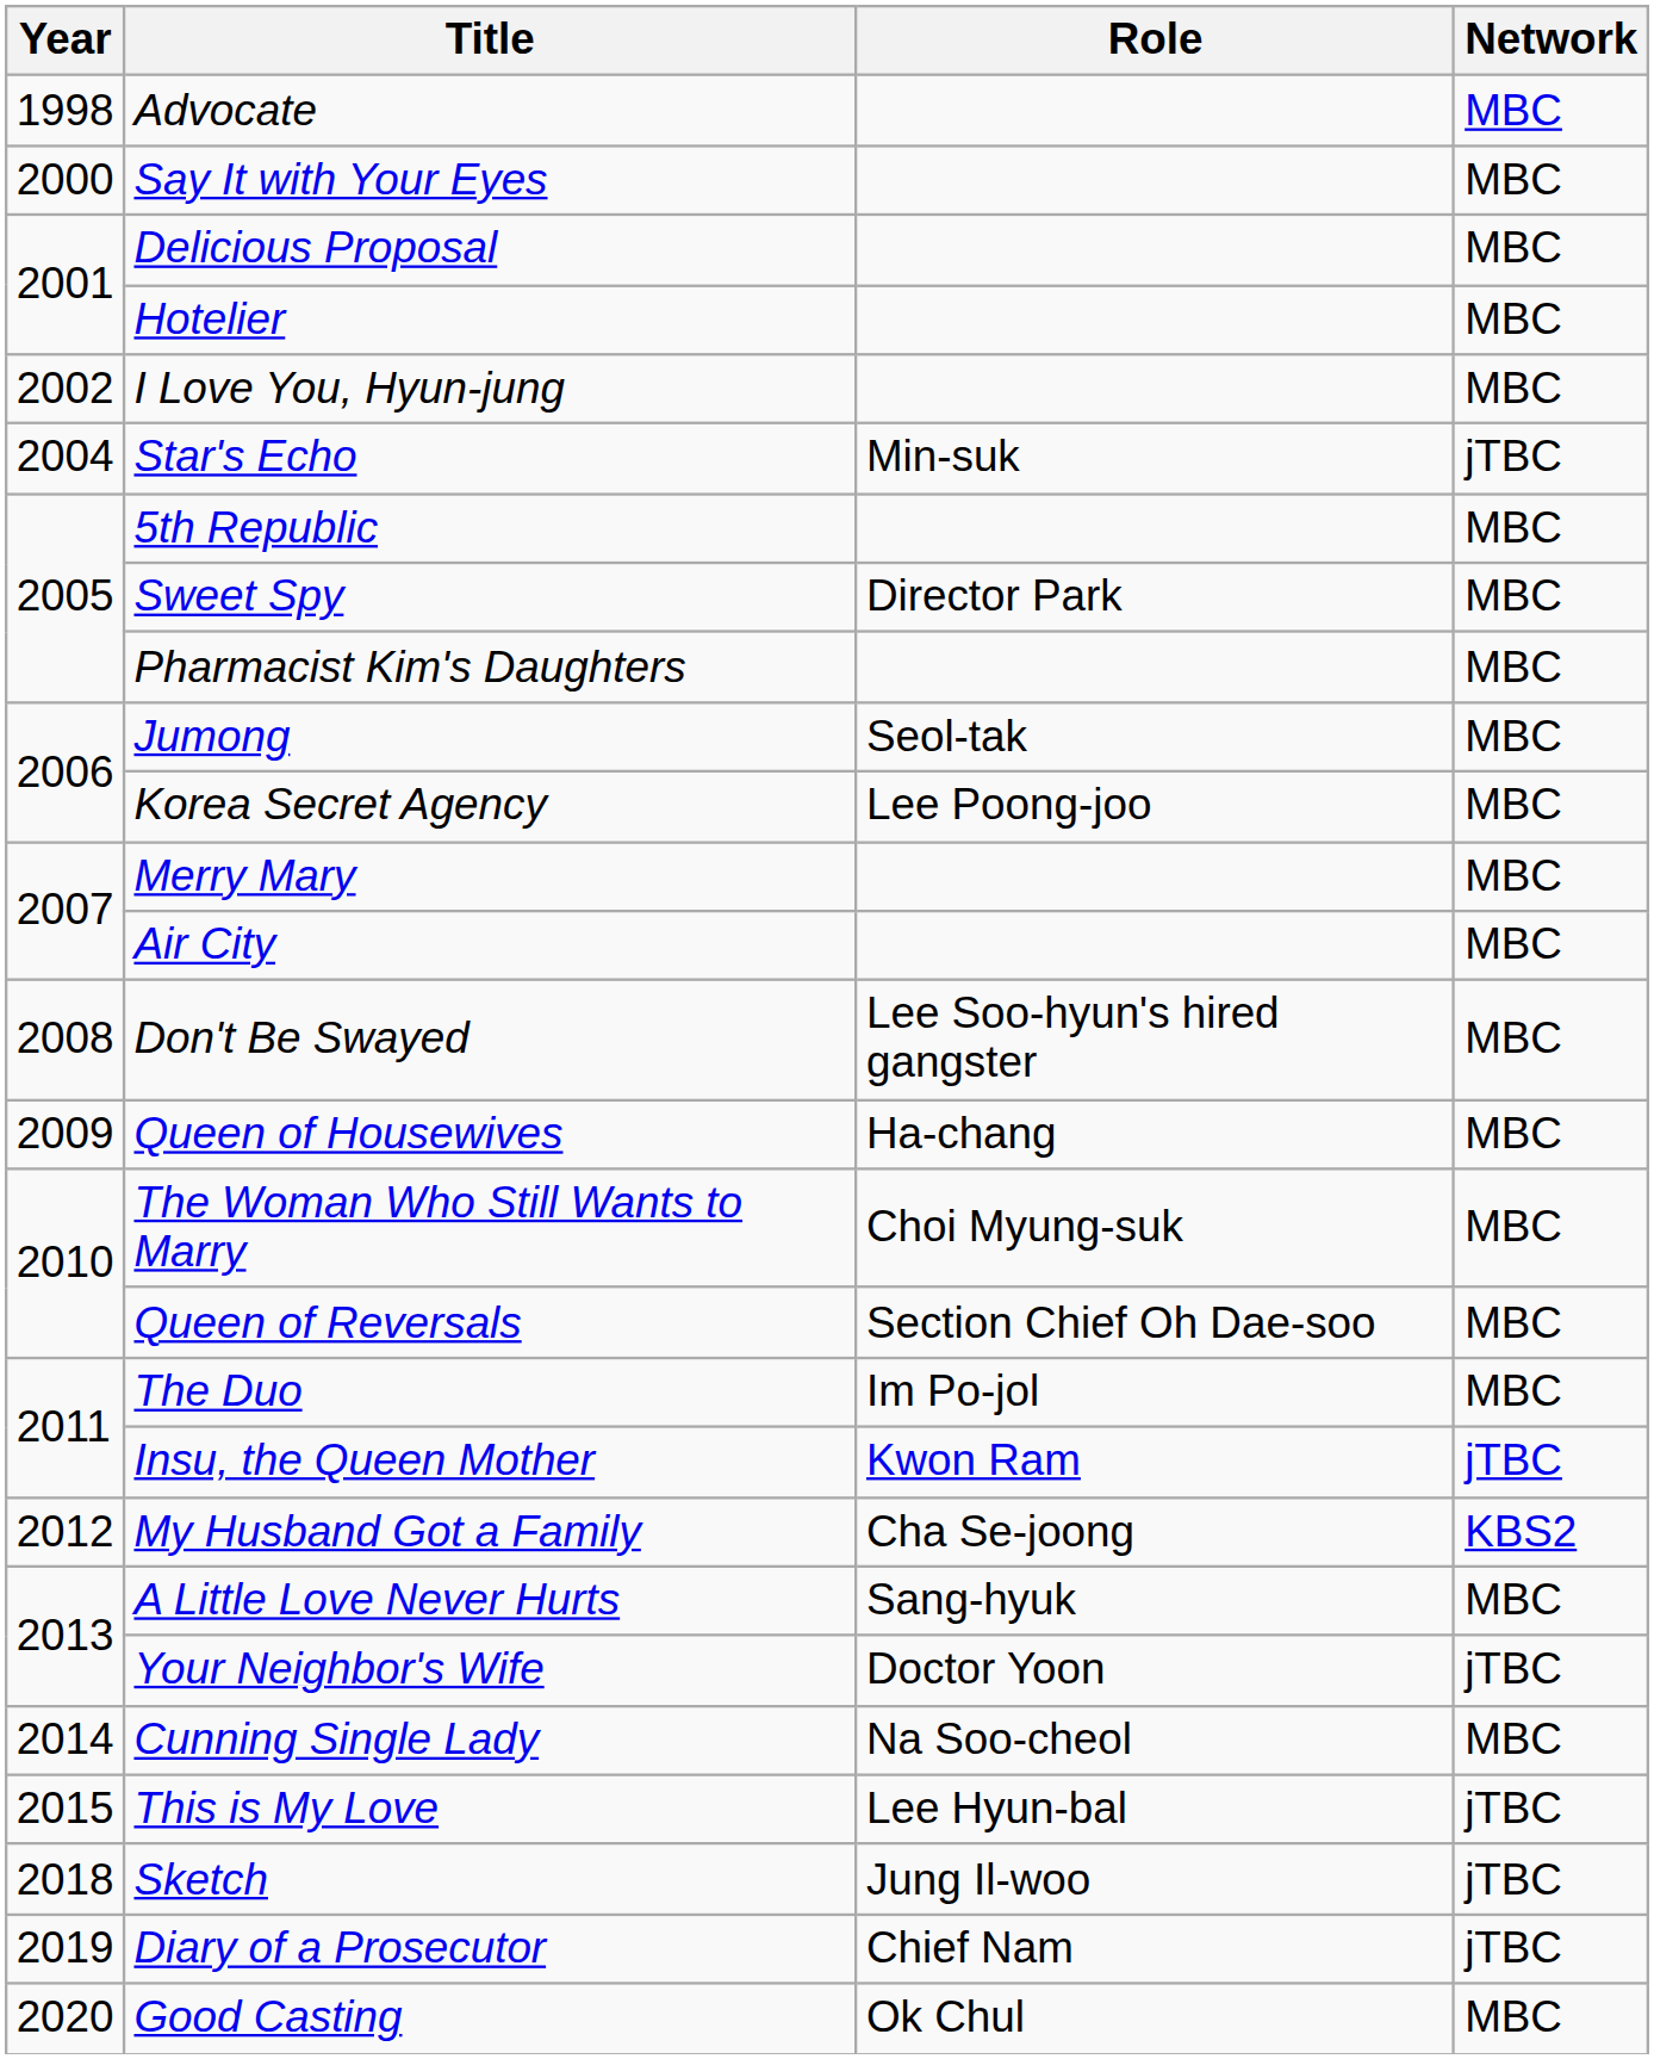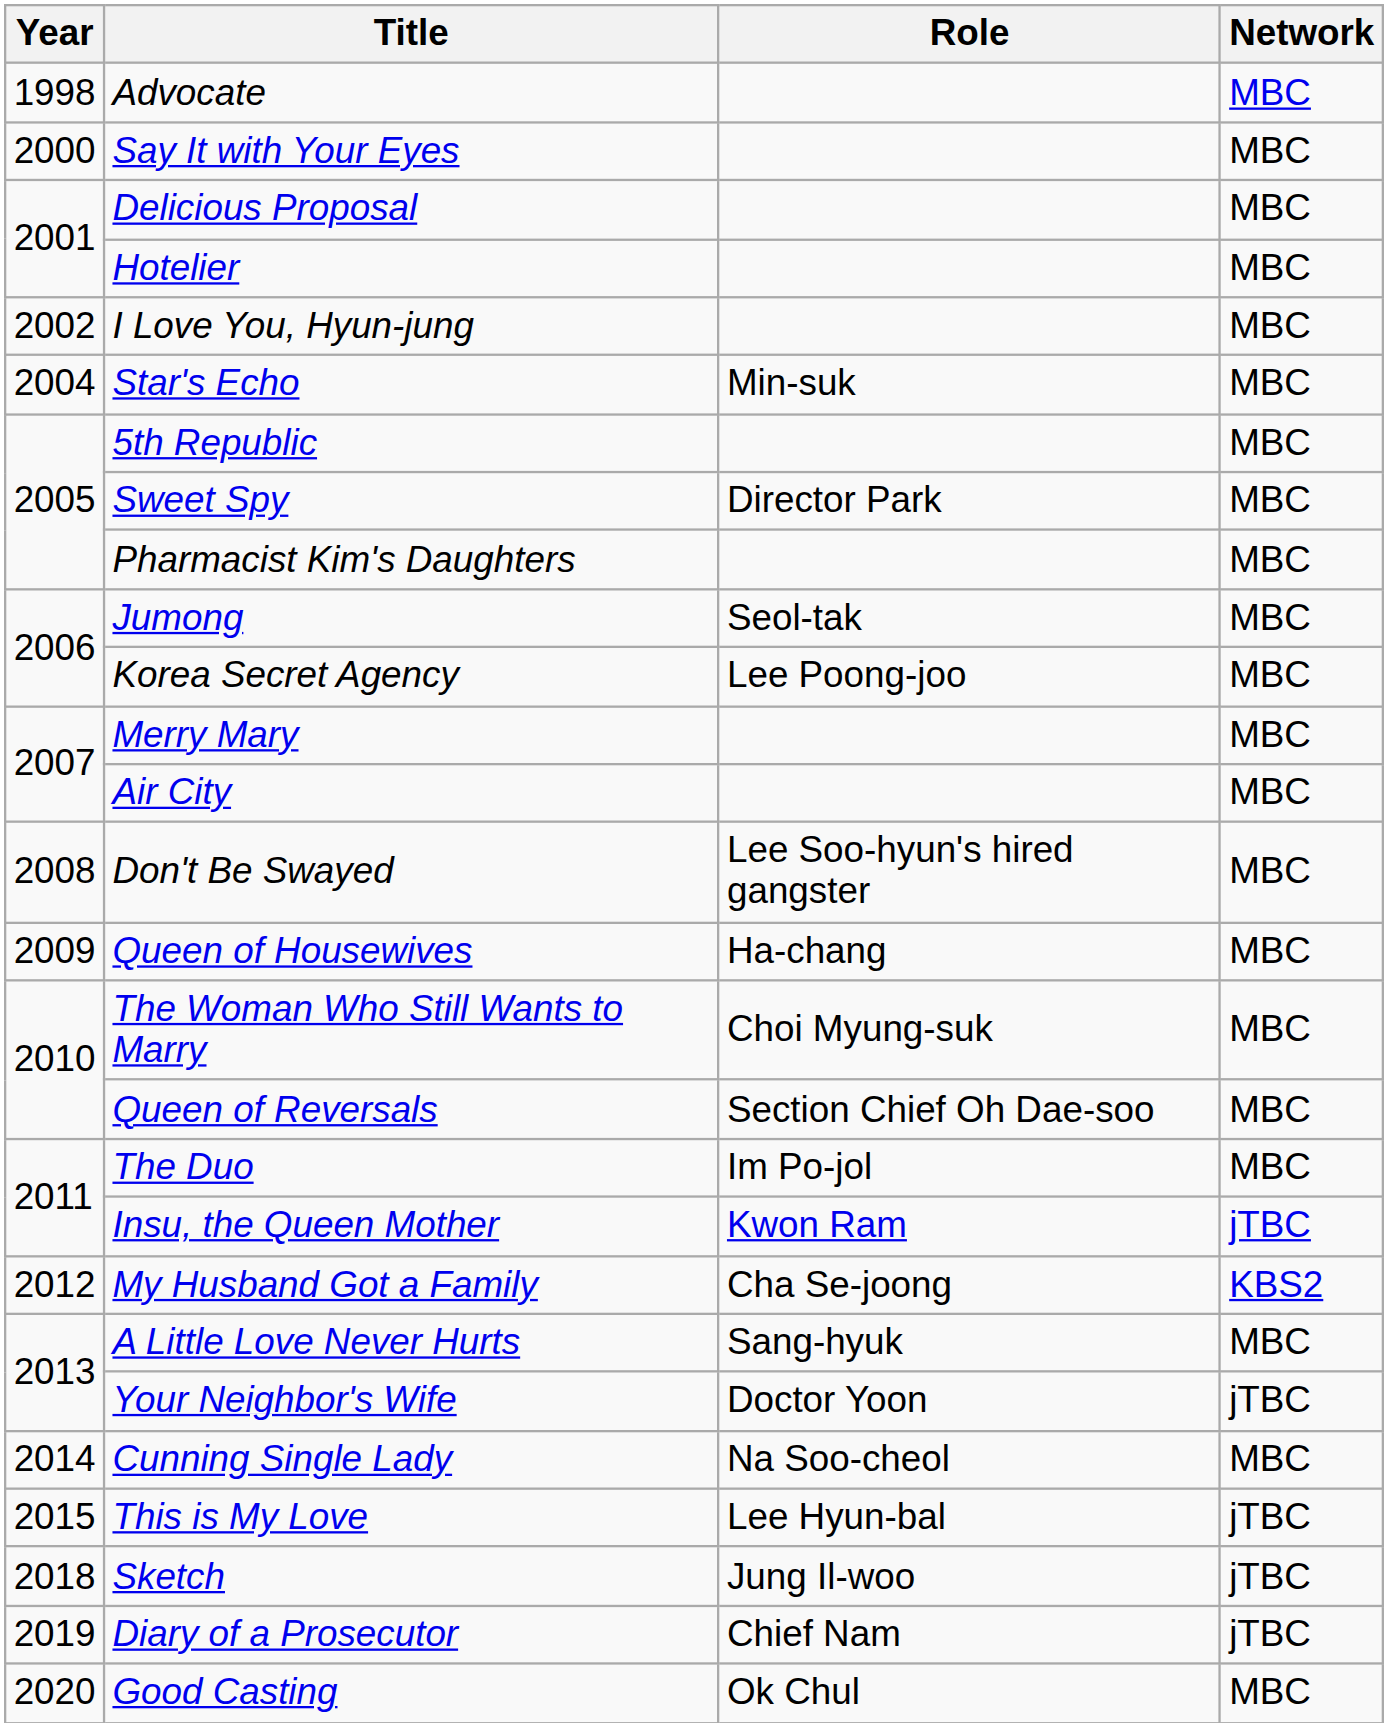 <table class="wikitable" style="width:600px">
 <tr>
 <th width=10>Year</th>
 <th>Title</th>
 <th>Role</th>
 <th>Network</th>
 </tr>
 <tr>
 <td>1998</td>
 <td><em>Advocate</em></td>
 <td></td>
 <td><a href='#'>MBC</a></td>
 </tr>
 <tr>
 <td>2000</td>
 <td><em><a href='#'>Say It with Your Eyes</a></em></td>
 <td></td>
 <td>MBC</td>
 </tr>
 <tr>
 <td rowspan=2>2001</td>
 <td><em><a href='#'>Delicious Proposal</a></em></td>
 <td></td>
 <td>MBC</td>
 </tr>
 <tr>
 <td><em><a href='#'>Hotelier</a></em></td>
 <td></td>
 <td>MBC</td>
 </tr>
 <tr>
 <td>2002</td>
 <td><em>I Love You, Hyun-jung</em></td>
 <td></td>
 <td>MBC</td>
 </tr>
 <tr>
 <td>2004</td>
 <td><em><a href='#'>Star's Echo</a></em></td>
 <td>Min-suk</td>
-<td>jTBC</td>
+<td>MBC</td>
 </tr>
 <tr>
 <td rowspan=3>2005</td>
 <td><em><a href='#'>5th Republic</a></em></td>
 <td></td>
 <td>MBC</td>
 </tr>
 <tr>
 <td><em><a href='#'>Sweet Spy</a></em></td>
 <td>Director Park</td>
 <td>MBC</td>
 </tr>
 <tr>
 <td><em>Pharmacist Kim's Daughters</em></td>
 <td></td>
 <td>MBC</td>
 </tr>
 <tr>
 <td rowspan=2>2006</td>
 <td><em><a href='#'>Jumong</a></em></td>
 <td>Seol-tak</td>
 <td>MBC</td>
 </tr>
 <tr>
 <td><em>Korea Secret Agency</em></td>
 <td>Lee Poong-joo</td>
 <td>MBC</td>
 </tr>
 <tr>
 <td rowspan=2>2007</td>
 <td><em><a href='#'>Merry Mary</a></em></td>
 <td></td>
 <td>MBC</td>
 </tr>
 <tr>
 <td><em><a href='#'>Air City</a></em></td>
 <td></td>
 <td>MBC</td>
 </tr>
 <tr>
 <td>2008</td>
 <td><em>Don't Be Swayed</em></td>
 <td>Lee Soo-hyun's hired gangster</td>
 <td>MBC</td>
 </tr>
 <tr>
 <td>2009</td>
 <td><em><a href='#'>Queen of Housewives</a></em></td>
 <td>Ha-chang</td>
 <td>MBC</td>
 </tr>
 <tr>
 <td rowspan=2>2010</td>
 <td><em><a href='#'>The Woman Who Still Wants to Marry</a></em></td>
 <td>Choi Myung-suk</td>
 <td>MBC</td>
 </tr>
 <tr>
 <td><em><a href='#'>Queen of Reversals</a></em></td>
 <td>Section Chief Oh Dae-soo</td>
 <td>MBC</td>
 </tr>
 <tr>
 <td rowspan=2>2011</td>
 <td><em><a href='#'>The Duo</a></em></td>
 <td>Im Po-jol</td>
 <td>MBC</td>
 </tr>
 <tr>
 <td><em><a href='#'>Insu, the Queen Mother</a></em></td>
 <td><a href='#'>Kwon Ram</a></td>
 <td><a href='#'>jTBC</a></td>
 </tr>
 <tr>
 <td>2012</td>
 <td><em><a href='#'>My Husband Got a Family</a></em></td>
 <td>Cha Se-joong</td>
 <td><a href='#'>KBS2</a></td>
 </tr>
 <tr>
 <td rowspan=2>2013</td>
 <td><em><a href='#'>A Little Love Never Hurts</a></em></td>
 <td>Sang-hyuk</td>
 <td>MBC</td>
 </tr>
 <tr>
 <td><em><a href='#'>Your Neighbor's Wife</a></em></td>
 <td>Doctor Yoon</td>
 <td>jTBC</td>
 </tr>
 <tr>
 <td>2014</td>
 <td><em><a href='#'>Cunning Single Lady</a></em></td>
 <td>Na Soo-cheol</td>
 <td>MBC</td>
 </tr>
 <tr>
 <td>2015</td>
 <td><em><a href='#'>This is My Love</a></em></td>
 <td>Lee Hyun-bal</td>
 <td>jTBC</td>
 </tr>
 <tr>
 <td>2018</td>
 <td><em><a href='#'>Sketch</a></em></td>
 <td>Jung Il-woo</td>
 <td>jTBC</td>
 </tr>
 <tr>
 <td>2019</td>
 <td><em><a href='#'>Diary of a Prosecutor</a></em></td>
 <td>Chief Nam</td>
 <td>jTBC</td>
 </tr>
 <tr>
 <td>2020</td>
 <td><em><a href='#'>Good Casting</a></em></td>
 <td>Ok Chul</td>
 <td>MBC</td>
 </tr>
 </table>
